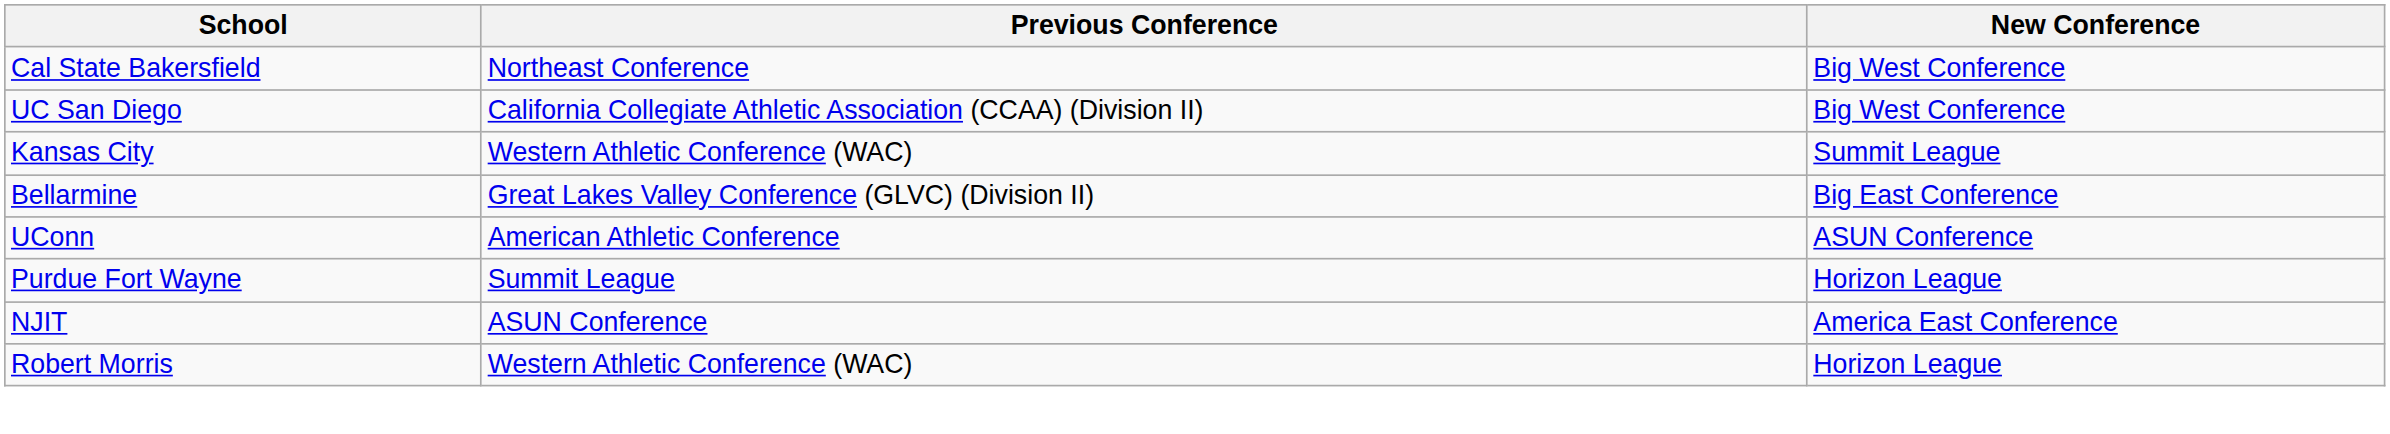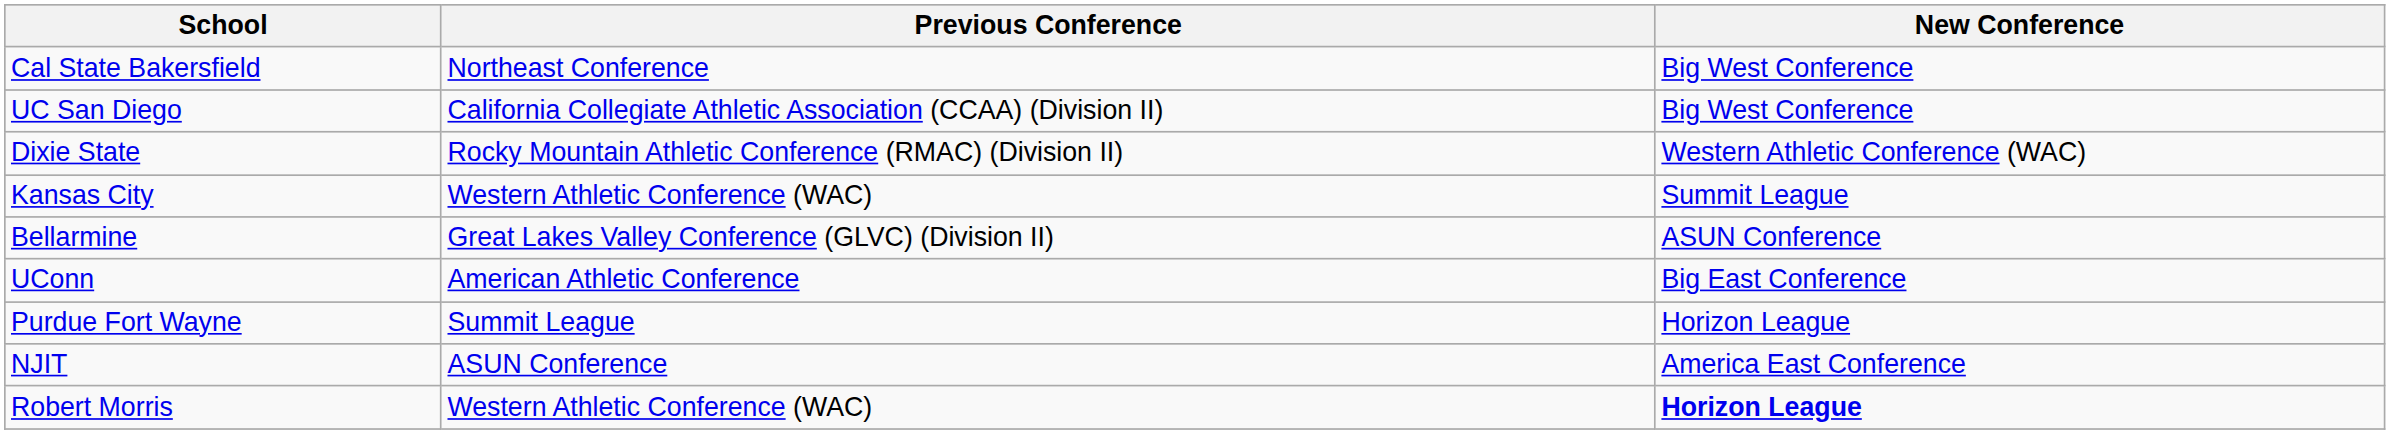 <table class="wikitable sortable" style="width:90%; font-size:100%; text-align:left;">
 <tr>
 <th><strong>School</strong></th>
 <th><strong>Previous Conference</strong></th>
 <th><strong>New Conference</strong></th>
 </tr>
 <tr>
 <td><a href='#'>Cal State Bakersfield</a></td>
 <td><a href='#'>Northeast Conference</a></td>
 <td><a href='#'>Big West Conference</a></td>
 </tr>
 <tr>
 <td><a href='#'>UC San Diego</a></td>
 <td><a href='#'>California Collegiate Athletic Association</a> (CCAA) (Division II)</td>
 <td><a href='#'>Big West Conference</a></td>
 </tr>
 <tr>
+<td><a href='#'>Dixie State</a></td>
+<td><a href='#'>Rocky Mountain Athletic Conference</a> (RMAC) (Division II)</td>
+<td><a href='#'>Western Athletic Conference</a> (WAC)</td>
+</tr>
+<tr>
 <td><a href='#'>Kansas City</a></td>
 <td><a href='#'>Western Athletic Conference</a> (WAC)</td>
 <td><a href='#'>Summit League</a></td>
 </tr>
 <tr>
 <td><a href='#'>Bellarmine</a></td>
 <td><a href='#'>Great Lakes Valley Conference</a> (GLVC) (Division II)</td>
-<td><a href='#'>Big East Conference</a></td>
+<td><a href='#'>ASUN Conference</a></td>
 </tr>
 <tr>
 <td><a href='#'>UConn</a></td>
 <td><a href='#'>American Athletic Conference</a></td>
-<td><a href='#'>ASUN Conference</a></td>
+<td><a href='#'>Big East Conference</a></td>
 </tr>
 <tr>
 <td><a href='#'>Purdue Fort Wayne</a></td>
 <td><a href='#'>Summit League</a></td>
 <td><a href='#'>Horizon League</a></td>
 </tr>
 <tr>
 <td><a href='#'>NJIT</a></td>
 <td><a href='#'>ASUN Conference</a></td>
 <td><a href='#'>America East Conference</a></td>
 </tr>
 <tr>
 <td><a href='#'>Robert Morris</a></td>
 <td><a href='#'>Western Athletic Conference</a> (WAC)</td>
-<td><a href='#'>Horizon League</a></td>
+<td><strong><a href='#'>Horizon League</a></strong></td>
 </tr>
 </table>
